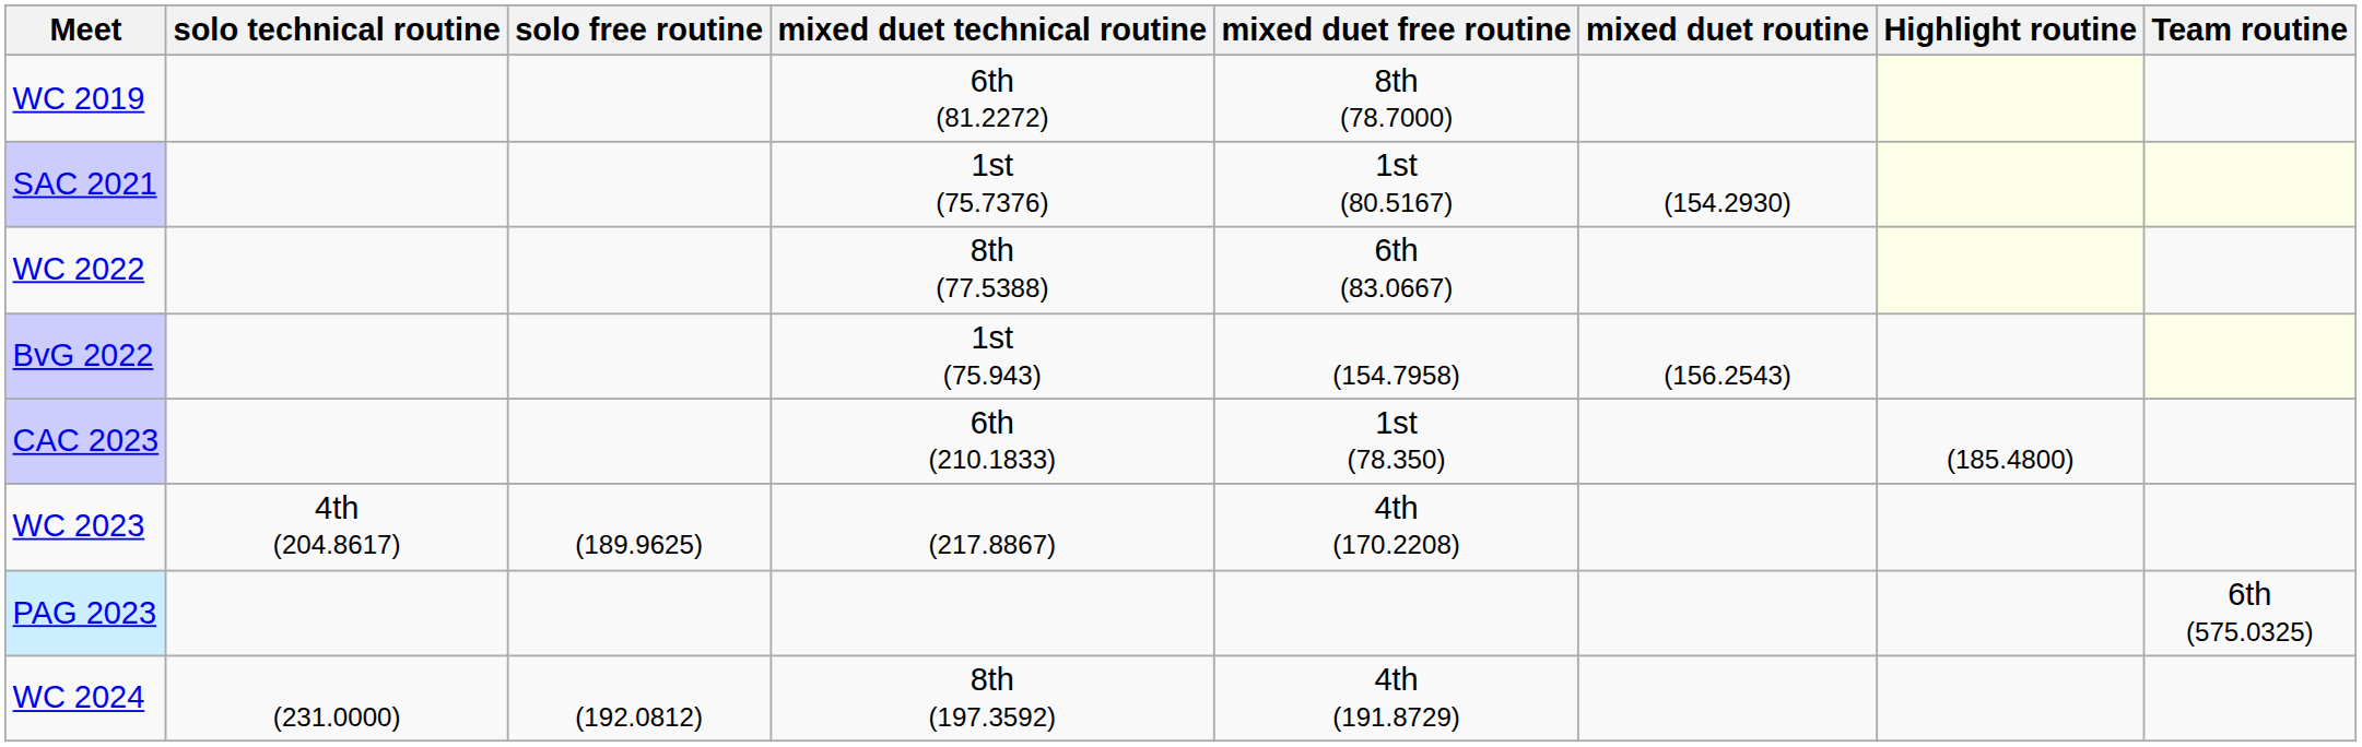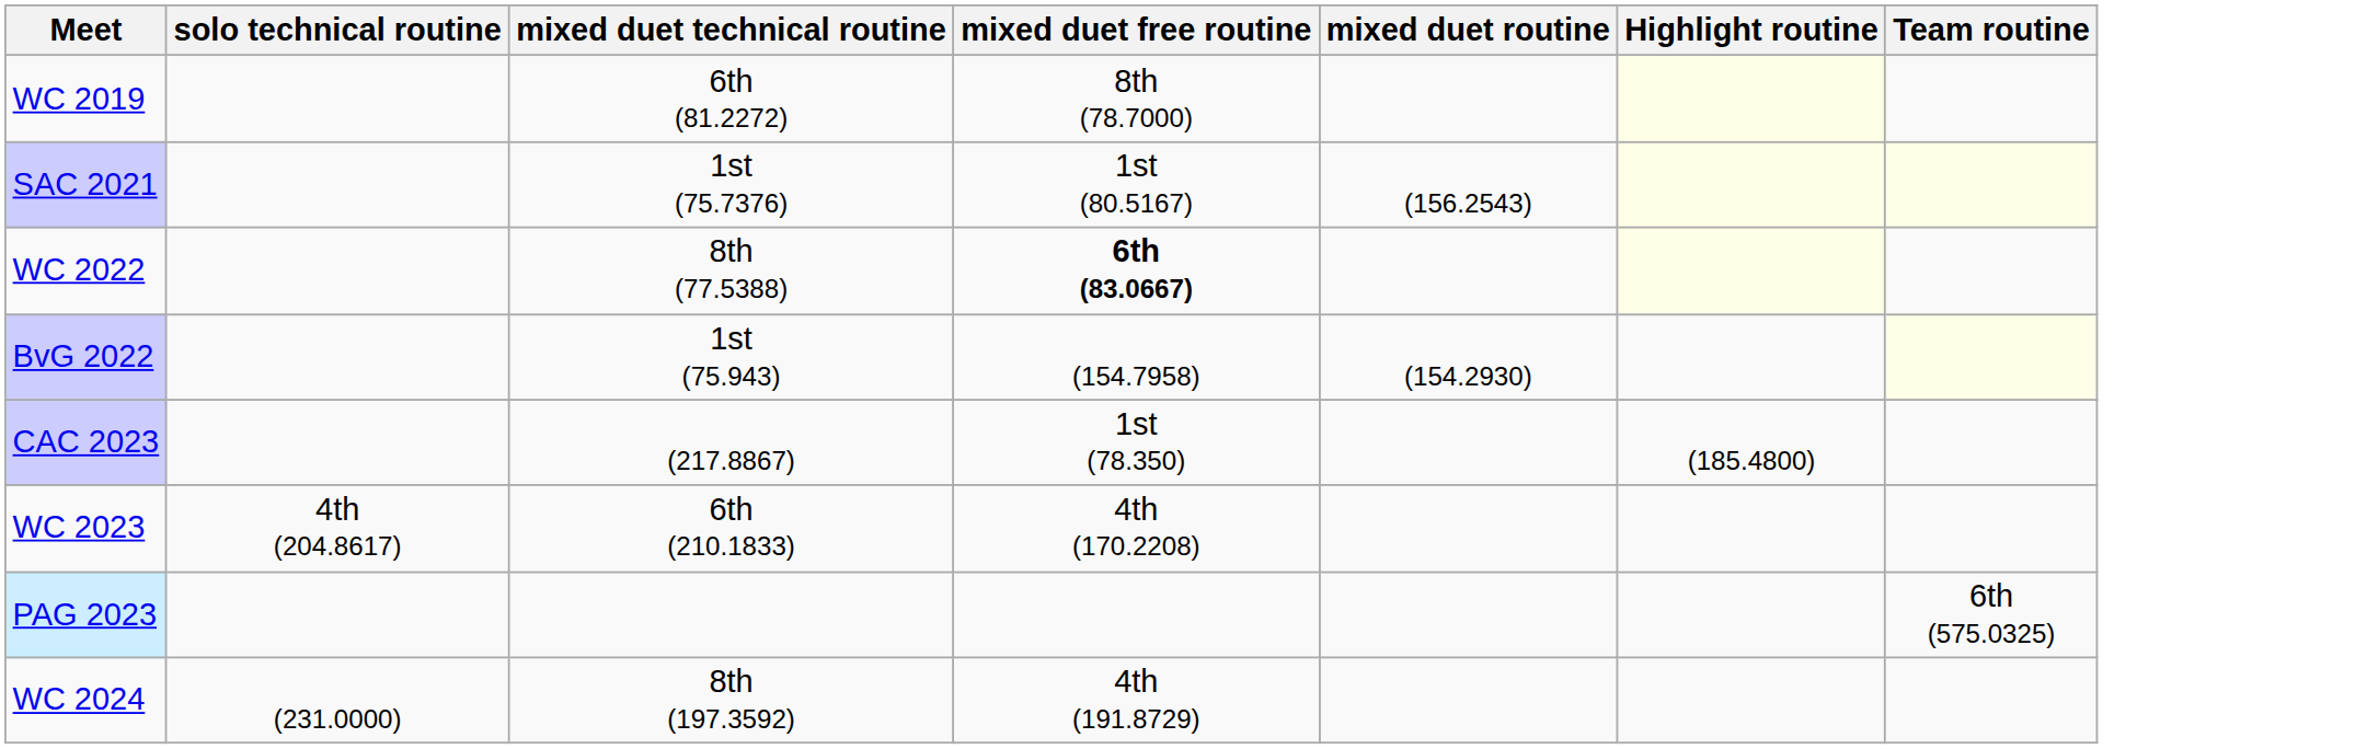 <table class="sortable wikitable">
 <tr>
 <th>Meet</th>
 <th class="unsortable">solo technical routine</th>
-<th class="unsortable">solo free routine</th>
 <th class="unsortable">mixed duet technical routine</th>
 <th class="unsortable">mixed duet free routine</th>
 <th class="unsortable">mixed duet routine</th>
 <th class="unsortable">Highlight routine</th>
 <th class="unsortable">Team routine</th>
 </tr>
 <tr>
 <td><a href='#'>WC 2019</a></td>
-<td></td>
 <td></td>
 <td align="center">6th<br><small>(81.2272)</small></td>
 <td align="center">8th<br><small>(78.7000)</small></td>
 <td></td>
 <td style="background:#fdffe7"></td>
 <td></td>
 </tr>
 <tr>
 <td style="background:#ccccff"><a href='#'>SAC 2021</a></td>
 <td></td>
-<td></td>
 <td align="center">1st<br><small>(75.7376)</small></td>
 <td align="center">1st<br><small>(80.5167)</small></td>
-<td align="center"><br><small>(154.2930)</small></td>
+<td align="center"><br><small>(156.2543)</small></td>
 <td style="background:#fdffe7"></td>
 <td style="background:#fdffe7"></td>
 </tr>
 <tr>
 <td><a href='#'>WC 2022</a></td>
 <td></td>
-<td></td>
 <td align="center">8th<br><small>(77.5388)</small></td>
-<td align="center">6th<br><small>(83.0667)</small></td>
+<td align="center"><strong>6th<br><small>(83.0667)</small></strong></td>
 <td></td>
 <td style="background:#fdffe7"></td>
 <td></td>
 </tr>
 <tr>
 <td style="background:#ccccff"><a href='#'>BvG 2022</a></td>
 <td></td>
-<td></td>
 <td align="center">1st<br><small>(75.943)</small></td>
 <td align="center"><br><small>(154.7958)</small></td>
-<td align="center"><br><small>(156.2543)</small></td>
+<td align="center"><br><small>(154.2930)</small></td>
 <td></td>
 <td style="background:#fdffe7"></td>
 </tr>
 <tr>
 <td style="background:#ccccff"><a href='#'>CAC 2023</a></td>
 <td></td>
-<td></td>
-<td align="center">6th<br><small>(210.1833)</small></td>
+<td align="center"><br><small>(217.8867)</small></td>
 <td align="center">1st<br><small>(78.350)</small></td>
 <td></td>
 <td align="center"><br><small>(185.4800)</small></td>
 <td></td>
 </tr>
 <tr>
 <td><a href='#'>WC 2023</a></td>
 <td align="center">4th<br><small>(204.8617)</small></td>
-<td align="center"><br><small>(189.9625)</small></td>
-<td align="center"><br><small>(217.8867)</small></td>
+<td align="center">6th<br><small>(210.1833)</small></td>
 <td align="center">4th<br><small>(170.2208)</small></td>
 <td></td>
 <td></td>
 <td></td>
 </tr>
 <tr>
 <td style="background:#cceeff"><a href='#'>PAG 2023</a></td>
 <td></td>
 <td></td>
 <td></td>
 <td></td>
 <td></td>
-<td></td>
 <td align="center">6th<br><small>(575.0325)</small></td>
 </tr>
 <tr>
 <td><a href='#'>WC 2024</a></td>
 <td align="center"><br><small>(231.0000)</small></td>
-<td align="center"><br><small>(192.0812)</small></td>
 <td align="center">8th<br><small>(197.3592)</small></td>
 <td align="center">4th<br><small>(191.8729)</small></td>
 <td></td>
 <td></td>
 <td></td>
 </tr>
 </table>
